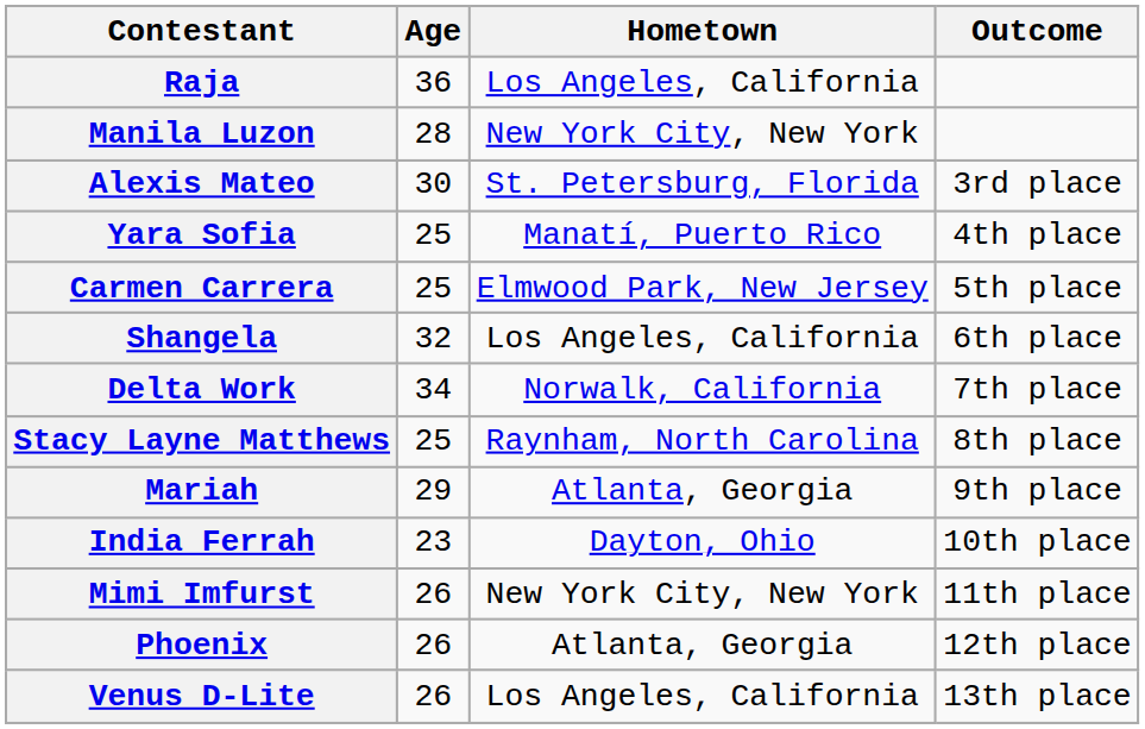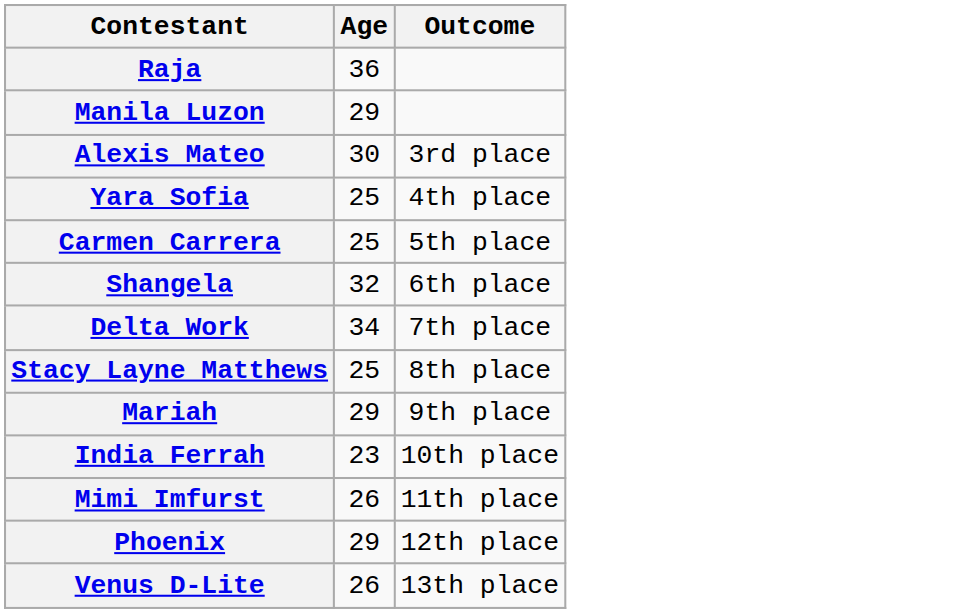 <table class="wikitable sortable" style="text-align:center">
 <tr>
 <th scope="col">Contestant</th>
 <th scope="col">Age</th>
-<th scope="col">Hometown</th>
 <th scope="col">Outcome</th>
 </tr>
 <tr>
 <th scope="row"><a href='#'>Raja</a></th>
 <td>36</td>
-<td><a href='#'>Los Angeles</a>, California</td>
 <td></td>
 </tr>
 <tr>
 <th scope="row"><a href='#'>Manila Luzon</a></th>
-<td>28</td>
-<td><a href='#'>New York City</a>, New York</td>
+<td>29</td>
 <td></td>
 </tr>
 <tr>
 <th scope="row"><a href='#'>Alexis Mateo</a></th>
 <td>30</td>
-<td><a href='#'>St. Petersburg, Florida</a></td>
 <td>3rd place</td>
 </tr>
 <tr>
 <th scope="row"><a href='#'>Yara Sofia</a></th>
 <td>25</td>
-<td><a href='#'>Manatí, Puerto Rico</a></td>
 <td nowrap>4th place</td>
 </tr>
 <tr>
 <th scope="row"><a href='#'>Carmen Carrera</a></th>
 <td>25</td>
-<td nowrap><a href='#'>Elmwood Park, New Jersey</a></td>
 <td>5th place</td>
 </tr>
 <tr>
 <th scope="row"><a href='#'>Shangela</a></th>
 <td>32</td>
-<td>Los Angeles, California</td>
 <td>6th place</td>
 </tr>
 <tr>
 <th scope="row"><a href='#'>Delta Work</a></th>
 <td>34</td>
-<td><a href='#'>Norwalk, California</a></td>
 <td>7th place</td>
 </tr>
 <tr>
 <th nowrap><a href='#'>Stacy Layne Matthews</a></th>
 <td>25</td>
-<td><a href='#'>Raynham, North Carolina</a></td>
 <td>8th place</td>
 </tr>
 <tr>
 <th scope="row"><a href='#'>Mariah</a></th>
 <td>29</td>
-<td><a href='#'>Atlanta</a>, Georgia</td>
 <td>9th place</td>
 </tr>
 <tr>
 <th scope="row"><a href='#'>India Ferrah</a></th>
 <td>23</td>
-<td><a href='#'>Dayton, Ohio</a></td>
 <td>10th place</td>
 </tr>
 <tr>
 <th scope="row"><a href='#'>Mimi Imfurst</a></th>
 <td>26</td>
-<td>New York City, New York</td>
 <td>11th place</td>
 </tr>
 <tr>
 <th scope="row"><a href='#'>Phoenix</a></th>
-<td>26</td>
-<td>Atlanta, Georgia</td>
+<td>29</td>
 <td>12th place</td>
 </tr>
 <tr>
 <th scope="row"><a href='#'>Venus D-Lite</a></th>
 <td>26</td>
-<td>Los Angeles, California</td>
 <td>13th place</td>
 </tr>
 </table>
